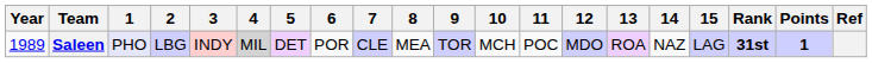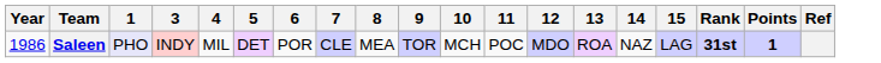 <table class="wikitable" style="text-align:center; font-size:90%">
 <tr>
 <th>Year</th>
 <th>Team</th>
 <th>1</th>
-<th>2</th>
 <th>3</th>
 <th>4</th>
 <th>5</th>
 <th>6</th>
 <th>7</th>
 <th>8</th>
 <th>9</th>
 <th>10</th>
 <th>11</th>
 <th>12</th>
 <th>13</th>
 <th>14</th>
 <th>15</th>
 <th>Rank</th>
 <th>Points</th>
 <th>Ref</th>
 </tr>
 <tr>
-<td><a href='#'>1989</a></td>
+<td><a href='#'>1986</a></td>
 <th><a href='#'>Saleen</a></th>
 <td style="background: lavender;">PHO</td>
-<td style="background:#CFCFFF;">LBG<br></td>
 <td style="background:#FFCFCF;">INDY<br></td>
-<td style="background: lightgrey;">MIL</td>
+<td>MIL</td>
 <td style="background:#EFCFFF;">DET<br></td>
 <td>POR</td>
 <td style="background:#CFCFFF;">CLE<br></td>
 <td>MEA</td>
 <td style="background:#CFCFFF;">TOR<br></td>
 <td>MCH</td>
 <td>POC</td>
 <td style="background:#CFCFFF;">MDO<br></td>
 <td style="background:#EFCFFF;">ROA<br></td>
 <td>NAZ</td>
 <td style="background:#CFCFFF;">LAG<br></td>
 <td style="background:#CFCFFF;"><strong>31st</strong></td>
 <td style="background:#CFCFFF;"><strong>1</strong></td>
 <th></th>
 </tr>
 </table>
